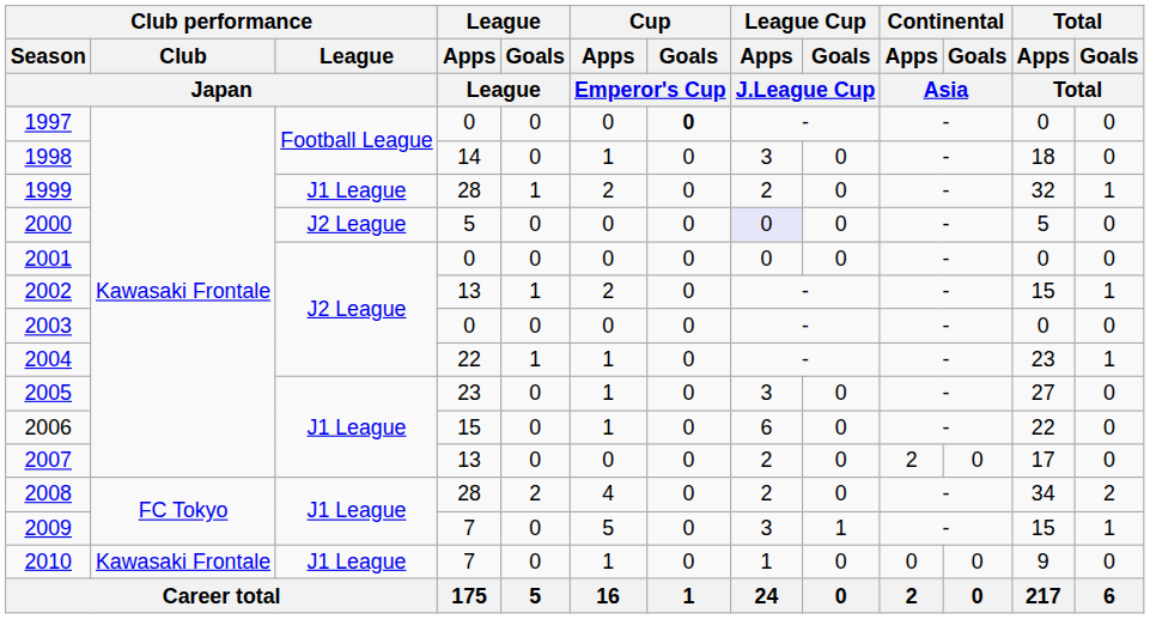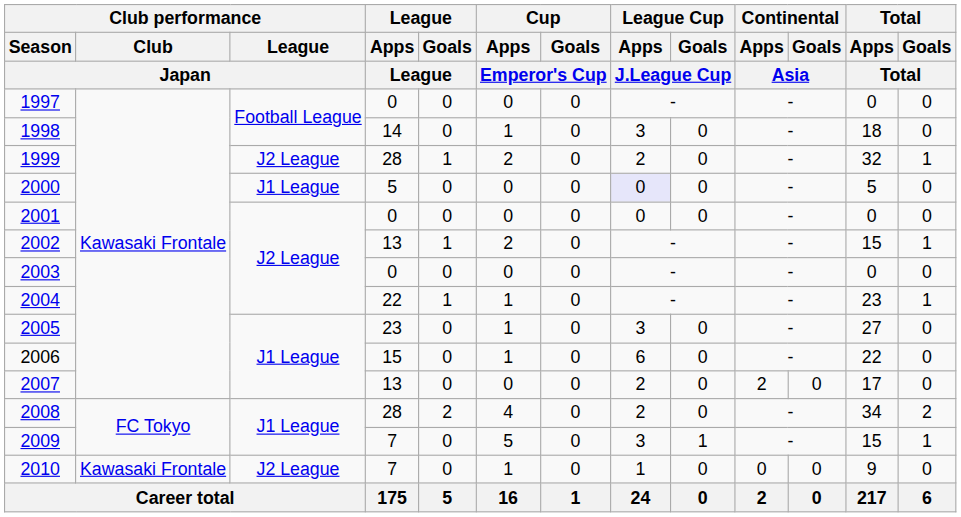 <table class="wikitable" style="text-align:center">
 <tr>
 <th colspan=3>Club performance</th>
 <th colspan=2>League</th>
 <th colspan=2>Cup</th>
 <th colspan=2>League Cup</th>
 <th colspan=2>Continental</th>
 <th colspan=2>Total</th>
 </tr>
 <tr>
 <th>Season</th>
 <th>Club</th>
 <th>League</th>
 <th>Apps</th>
 <th>Goals</th>
 <th>Apps</th>
 <th>Goals</th>
 <th>Apps</th>
 <th>Goals</th>
 <th>Apps</th>
 <th>Goals</th>
 <th>Apps</th>
 <th>Goals</th>
 </tr>
 <tr>
 <th colspan=3>Japan</th>
 <th colspan=2>League</th>
 <th colspan=2><a href='#'>Emperor's Cup</a></th>
 <th colspan=2><a href='#'>J.League Cup</a></th>
 <th colspan=2><a href='#'>Asia</a></th>
 <th colspan=2>Total</th>
 </tr>
 <tr>
 <td><a href='#'>1997</a></td>
 <td rowspan="11"><a href='#'>Kawasaki Frontale</a></td>
 <td rowspan="2"><a href='#'>Football League</a></td>
 <td>0</td>
 <td>0</td>
 <td>0</td>
-<td><strong>0</strong></td>
+<td>0</td>
 <td colspan="2">-</td>
 <td colspan="2">-</td>
 <td>0</td>
 <td>0</td>
 </tr>
 <tr>
 <td><a href='#'>1998</a></td>
 <td>14</td>
 <td>0</td>
 <td>1</td>
 <td>0</td>
 <td>3</td>
 <td>0</td>
 <td colspan="2">-</td>
 <td>18</td>
 <td>0</td>
 </tr>
 <tr>
 <td><a href='#'>1999</a></td>
-<td><a href='#'>J1 League</a></td>
+<td><a href='#'>J2 League</a></td>
 <td>28</td>
 <td>1</td>
 <td>2</td>
 <td>0</td>
 <td>2</td>
 <td>0</td>
 <td colspan="2">-</td>
 <td>32</td>
 <td>1</td>
 </tr>
 <tr>
 <td><a href='#'>2000</a></td>
-<td><a href='#'>J2 League</a></td>
+<td><a href='#'>J1 League</a></td>
 <td>5</td>
 <td>0</td>
 <td>0</td>
 <td>0</td>
 <td style="background: lavender;">0</td>
 <td>0</td>
 <td colspan="2">-</td>
 <td>5</td>
 <td>0</td>
 </tr>
 <tr>
 <td><a href='#'>2001</a></td>
 <td rowspan="4"><a href='#'>J2 League</a></td>
 <td>0</td>
 <td>0</td>
 <td>0</td>
 <td>0</td>
 <td>0</td>
 <td>0</td>
 <td colspan="2">-</td>
 <td>0</td>
 <td>0</td>
 </tr>
 <tr>
 <td><a href='#'>2002</a></td>
 <td>13</td>
 <td>1</td>
 <td>2</td>
 <td>0</td>
 <td colspan="2">-</td>
 <td colspan="2">-</td>
 <td>15</td>
 <td>1</td>
 </tr>
 <tr>
 <td><a href='#'>2003</a></td>
 <td>0</td>
 <td>0</td>
 <td>0</td>
 <td>0</td>
 <td colspan="2">-</td>
 <td colspan="2">-</td>
 <td>0</td>
 <td>0</td>
 </tr>
 <tr>
 <td><a href='#'>2004</a></td>
 <td>22</td>
 <td>1</td>
 <td>1</td>
 <td>0</td>
 <td colspan="2">-</td>
 <td colspan="2">-</td>
 <td>23</td>
 <td>1</td>
 </tr>
 <tr>
 <td><a href='#'>2005</a></td>
 <td rowspan="3"><a href='#'>J1 League</a></td>
 <td>23</td>
 <td>0</td>
 <td>1</td>
 <td>0</td>
 <td>3</td>
 <td>0</td>
 <td colspan="2">-</td>
 <td>27</td>
 <td>0</td>
 </tr>
 <tr>
 <td>2006</td>
 <td>15</td>
 <td>0</td>
 <td>1</td>
 <td>0</td>
 <td>6</td>
 <td>0</td>
 <td colspan="2">-</td>
 <td>22</td>
 <td>0</td>
 </tr>
 <tr>
 <td><a href='#'>2007</a></td>
 <td>13</td>
 <td>0</td>
 <td>0</td>
 <td>0</td>
 <td>2</td>
 <td>0</td>
 <td>2</td>
 <td>0</td>
 <td>17</td>
 <td>0</td>
 </tr>
 <tr>
 <td><a href='#'>2008</a></td>
 <td rowspan="2"><a href='#'>FC Tokyo</a></td>
 <td rowspan="2"><a href='#'>J1 League</a></td>
 <td>28</td>
 <td>2</td>
 <td>4</td>
 <td>0</td>
 <td>2</td>
 <td>0</td>
 <td colspan="2">-</td>
 <td>34</td>
 <td>2</td>
 </tr>
 <tr>
 <td><a href='#'>2009</a></td>
 <td>7</td>
 <td>0</td>
 <td>5</td>
 <td>0</td>
 <td>3</td>
 <td>1</td>
 <td colspan="2">-</td>
 <td>15</td>
 <td>1</td>
 </tr>
 <tr>
 <td><a href='#'>2010</a></td>
 <td><a href='#'>Kawasaki Frontale</a></td>
-<td><a href='#'>J1 League</a></td>
+<td><a href='#'>J2 League</a></td>
 <td>7</td>
 <td>0</td>
 <td>1</td>
 <td>0</td>
 <td>1</td>
 <td>0</td>
 <td>0</td>
 <td>0</td>
 <td>9</td>
 <td>0</td>
 </tr>
 <tr>
 <th colspan=3>Career total</th>
 <th>175</th>
 <th>5</th>
 <th>16</th>
 <th>1</th>
 <th>24</th>
 <th>0</th>
 <th>2</th>
 <th>0</th>
 <th>217</th>
 <th>6</th>
 </tr>
 </table>
